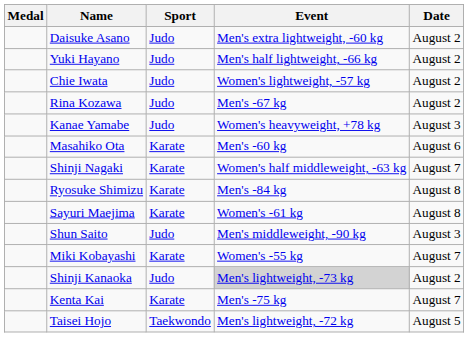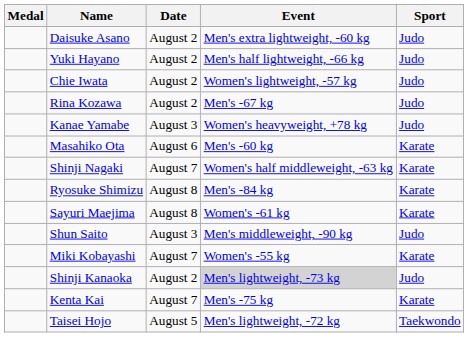 <table class="wikitable sortable" style="font-size:90%">
 <tr>
 <th>Medal</th>
 <th>Name</th>
+<th>Date</th>
+<th>Event</th>
 <th>Sport</th>
-<th>Event</th>
-<th>Date</th>
 </tr>
 <tr>
 <td></td>
 <td><a href='#'>Daisuke Asano</a></td>
+<td>August 2</td>
+<td><a href='#'>Men's extra lightweight, -60 kg</a></td>
 <td><a href='#'>Judo</a></td>
-<td><a href='#'>Men's extra lightweight, -60 kg</a></td>
-<td>August 2</td>
 </tr>
 <tr>
 <td></td>
 <td><a href='#'>Yuki Hayano</a></td>
+<td>August 2</td>
+<td><a href='#'>Men's half lightweight, -66 kg</a></td>
 <td><a href='#'>Judo</a></td>
-<td><a href='#'>Men's half lightweight, -66 kg</a></td>
-<td>August 2</td>
 </tr>
 <tr>
 <td></td>
 <td><a href='#'>Chie Iwata</a></td>
+<td>August 2</td>
+<td><a href='#'>Women's lightweight, -57 kg</a></td>
 <td><a href='#'>Judo</a></td>
-<td><a href='#'>Women's lightweight, -57 kg</a></td>
-<td>August 2</td>
 </tr>
 <tr>
 <td></td>
 <td><a href='#'>Rina Kozawa</a></td>
+<td>August 2</td>
+<td><a href='#'>Men's -67 kg</a></td>
 <td><a href='#'>Judo</a></td>
-<td><a href='#'>Men's -67 kg</a></td>
-<td>August 2</td>
 </tr>
 <tr>
 <td></td>
 <td><a href='#'>Kanae Yamabe</a></td>
+<td>August 3</td>
+<td><a href='#'>Women's heavyweight, +78 kg</a></td>
 <td><a href='#'>Judo</a></td>
-<td><a href='#'>Women's heavyweight, +78 kg</a></td>
-<td>August 3</td>
 </tr>
 <tr>
 <td></td>
 <td><a href='#'>Masahiko Ota</a></td>
+<td>August 6</td>
+<td><a href='#'>Men's -60 kg</a></td>
 <td><a href='#'>Karate</a></td>
-<td><a href='#'>Men's -60 kg</a></td>
-<td>August 6</td>
 </tr>
 <tr>
 <td></td>
 <td><a href='#'>Shinji Nagaki</a></td>
+<td>August 7</td>
+<td><a href='#'>Women's half middleweight, -63 kg</a></td>
 <td><a href='#'>Karate</a></td>
-<td><a href='#'>Women's half middleweight, -63 kg</a></td>
-<td>August 7</td>
 </tr>
 <tr>
 <td></td>
 <td><a href='#'>Ryosuke Shimizu</a></td>
+<td>August 8</td>
+<td><a href='#'>Men's -84 kg</a></td>
 <td><a href='#'>Karate</a></td>
-<td><a href='#'>Men's -84 kg</a></td>
-<td>August 8</td>
 </tr>
 <tr>
 <td></td>
 <td><a href='#'>Sayuri Maejima</a></td>
+<td>August 8</td>
+<td><a href='#'>Women's -61 kg</a></td>
 <td><a href='#'>Karate</a></td>
-<td><a href='#'>Women's -61 kg</a></td>
-<td>August 8</td>
 </tr>
 <tr>
 <td></td>
 <td><a href='#'>Shun Saito</a></td>
+<td>August 3</td>
+<td><a href='#'>Men's middleweight, -90 kg</a></td>
 <td><a href='#'>Judo</a></td>
-<td><a href='#'>Men's middleweight, -90 kg</a></td>
-<td>August 3</td>
 </tr>
 <tr>
 <td></td>
 <td><a href='#'>Miki Kobayashi</a></td>
+<td>August 7</td>
+<td><a href='#'>Women's -55 kg</a></td>
 <td><a href='#'>Karate</a></td>
-<td><a href='#'>Women's -55 kg</a></td>
-<td>August 7</td>
 </tr>
 <tr>
 <td></td>
 <td><a href='#'>Shinji Kanaoka</a></td>
+<td>August 2</td>
+<td style="background: lightgrey;"><a href='#'>Men's lightweight, -73 kg</a></td>
 <td><a href='#'>Judo</a></td>
-<td style="background: lightgrey;"><a href='#'>Men's lightweight, -73 kg</a></td>
-<td>August 2</td>
 </tr>
 <tr>
 <td></td>
 <td><a href='#'>Kenta Kai</a></td>
+<td>August 7</td>
+<td><a href='#'>Men's -75 kg</a></td>
 <td><a href='#'>Karate</a></td>
-<td><a href='#'>Men's -75 kg</a></td>
-<td>August 7</td>
 </tr>
 <tr>
 <td></td>
 <td><a href='#'>Taisei Hojo</a></td>
+<td>August 5</td>
+<td><a href='#'>Men's lightweight, -72 kg</a></td>
 <td><a href='#'>Taekwondo</a></td>
-<td><a href='#'>Men's lightweight, -72 kg</a></td>
-<td>August 5</td>
 </tr>
 </table>
